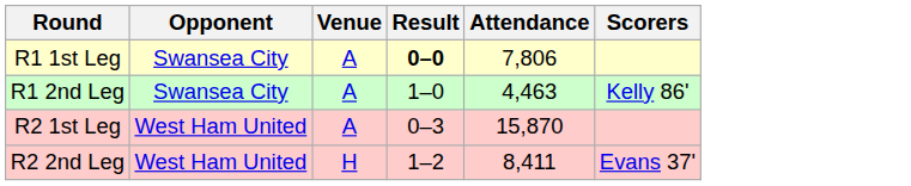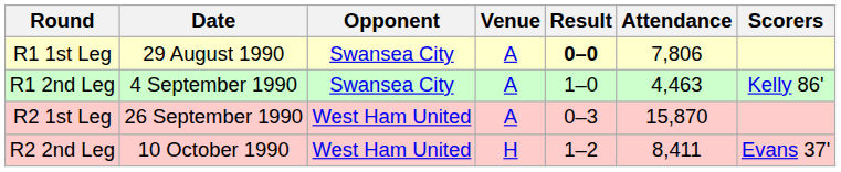 <table class="wikitable" style="font-size:100%; text-align:center">
 <tr>
 <th>Round</th>
+<th>Date</th>
 <th>Opponent</th>
 <th>Venue</th>
 <th>Result</th>
 <th>Attendance</th>
 <th>Scorers</th>
 </tr>
 <tr style="background-color: #FFFFCC;">
 <td>R1 1st Leg</td>
+<td>29 August 1990</td>
 <td><a href='#'>Swansea City</a></td>
 <td><a href='#'>A</a></td>
 <td><strong>0–0</strong></td>
 <td>7,806</td>
 <td></td>
 </tr>
 <tr style="background-color: #CCFFCC;">
 <td>R1 2nd Leg</td>
+<td>4 September 1990</td>
 <td><a href='#'>Swansea City</a></td>
 <td><a href='#'>A</a></td>
 <td>1–0</td>
 <td>4,463</td>
 <td><a href='#'>Kelly</a> 86'</td>
 </tr>
 <tr style="background-color: #FFCCCC;">
 <td>R2 1st Leg</td>
+<td>26 September 1990</td>
 <td><a href='#'>West Ham United</a></td>
 <td><a href='#'>A</a></td>
 <td>0–3</td>
 <td>15,870</td>
 <td></td>
 </tr>
 <tr style="background-color: #FFCCCC;">
 <td>R2 2nd Leg</td>
+<td>10 October 1990</td>
 <td><a href='#'>West Ham United</a></td>
 <td><a href='#'>H</a></td>
 <td>1–2</td>
 <td>8,411</td>
 <td><a href='#'>Evans</a> 37'</td>
 </tr>
 </table>
